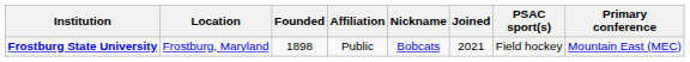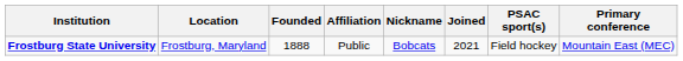 <table class="wikitable sortable" style="text-align:center">
 <tr>
 <th>Institution</th>
 <th>Location</th>
 <th>Founded</th>
 <th>Affiliation</th>
 <th>Nickname</th>
 <th>Joined</th>
 <th>PSAC<br>sport(s)</th>
 <th>Primary<br>conference</th>
 </tr>
 <tr>
 <td><strong><a href='#'>Frostburg State University</a></strong></td>
 <td><a href='#'>Frostburg, Maryland</a></td>
-<td>1898</td>
+<td>1888</td>
 <td>Public</td>
 <td><a href='#'>Bobcats</a></td>
 <td>2021</td>
 <td>Field hockey</td>
 <td><a href='#'>Mountain East (MEC)</a></td>
 </tr>
 </table>
